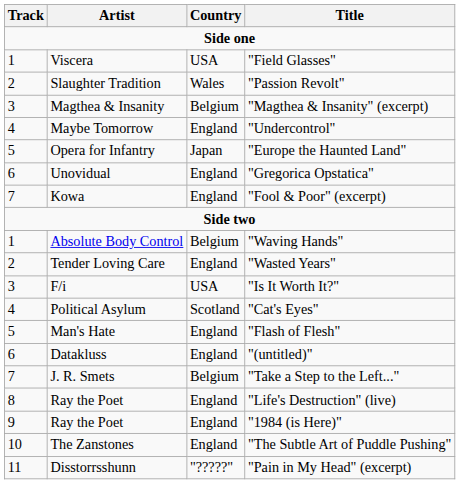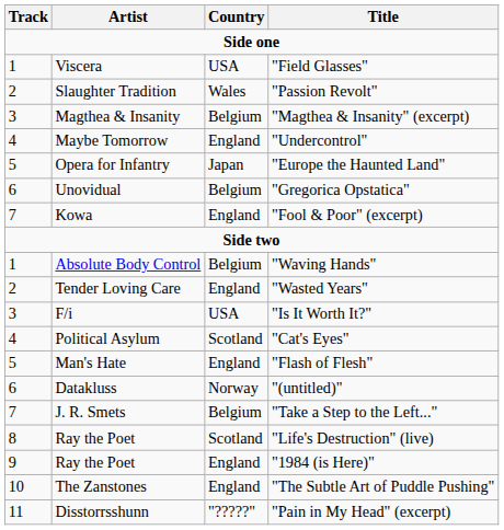 <table class="wikitable">
 <tr>
 <th>Track</th>
 <th>Artist</th>
 <th>Country</th>
 <th>Title</th>
 </tr>
 <tr>
 <td colspan="4" align="center"><strong>Side one</strong></td>
 </tr>
 <tr>
 <td>1</td>
 <td>Viscera</td>
 <td>USA</td>
 <td>"Field Glasses"</td>
 </tr>
 <tr>
 <td>2</td>
 <td>Slaughter Tradition</td>
 <td>Wales</td>
 <td>"Passion Revolt"</td>
 </tr>
 <tr>
 <td>3</td>
 <td>Magthea & Insanity</td>
 <td>Belgium</td>
 <td>"Magthea & Insanity" (excerpt)</td>
 </tr>
 <tr>
 <td>4</td>
 <td>Maybe Tomorrow</td>
 <td>England</td>
 <td>"Undercontrol"</td>
 </tr>
 <tr>
 <td>5</td>
 <td>Opera for Infantry</td>
 <td>Japan</td>
 <td>"Europe the Haunted Land"</td>
 </tr>
 <tr>
 <td>6</td>
 <td>Unovidual</td>
-<td>England</td>
+<td>Belgium</td>
 <td>"Gregorica Opstatica"</td>
 </tr>
 <tr>
 <td>7</td>
 <td>Kowa</td>
 <td>England</td>
 <td>"Fool & Poor" (excerpt)</td>
 </tr>
 <tr>
 <td colspan="4" align="center"><strong>Side two</strong></td>
 </tr>
 <tr>
 <td>1</td>
 <td><a href='#'>Absolute Body Control</a></td>
 <td>Belgium</td>
 <td>"Waving Hands"</td>
 </tr>
 <tr>
 <td>2</td>
 <td>Tender Loving Care</td>
 <td>England</td>
 <td>"Wasted Years"</td>
 </tr>
 <tr>
 <td>3</td>
 <td>F/i</td>
 <td>USA</td>
 <td>"Is It Worth It?"</td>
 </tr>
 <tr>
 <td>4</td>
 <td>Political Asylum</td>
 <td>Scotland</td>
 <td>"Cat's Eyes"</td>
 </tr>
 <tr>
 <td>5</td>
 <td>Man's Hate</td>
 <td>England</td>
 <td>"Flash of Flesh"</td>
 </tr>
 <tr>
 <td>6</td>
 <td>Datakluss</td>
-<td>England</td>
+<td>Norway</td>
 <td>"(untitled)"</td>
 </tr>
 <tr>
 <td>7</td>
 <td>J. R. Smets</td>
 <td>Belgium</td>
 <td>"Take a Step to the Left..."</td>
 </tr>
 <tr>
 <td>8</td>
 <td>Ray the Poet</td>
-<td>England</td>
+<td>Scotland</td>
 <td>"Life's Destruction" (live)</td>
 </tr>
 <tr>
 <td>9</td>
 <td>Ray the Poet</td>
 <td>England</td>
 <td>"1984 (is Here)"</td>
 </tr>
 <tr>
 <td>10</td>
 <td>The Zanstones</td>
 <td>England</td>
 <td>"The Subtle Art of Puddle Pushing"</td>
 </tr>
 <tr>
 <td>11</td>
 <td>Disstorrsshunn</td>
 <td>"?????"</td>
 <td>"Pain in My Head" (excerpt)</td>
 </tr>
 </table>
